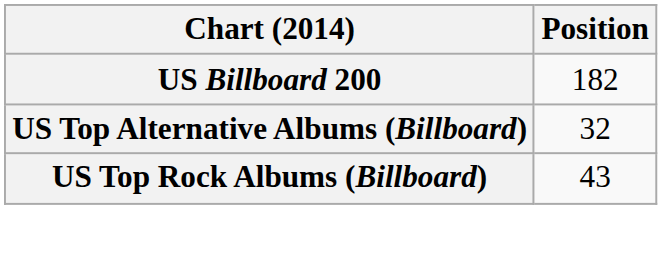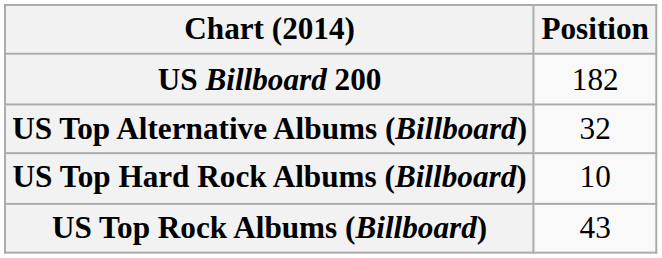 <table class="wikitable sortable plainrowheaders" style="text-align:center">
 <tr>
 <th scope="col">Chart (2014)</th>
 <th scope="col">Position</th>
 </tr>
 <tr>
 <th scope="row">US <em>Billboard</em> 200</th>
 <td>182</td>
 </tr>
 <tr>
 <th scope="row">US Top Alternative Albums (<em>Billboard</em>)</th>
 <td>32</td>
 </tr>
 <tr>
+<th scope="row">US Top Hard Rock Albums (<em>Billboard</em>)</th>
+<td>10</td>
+</tr>
+<tr>
 <th scope="row">US Top Rock Albums (<em>Billboard</em>)</th>
 <td>43</td>
 </tr>
 </table>
